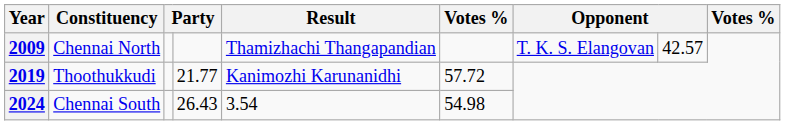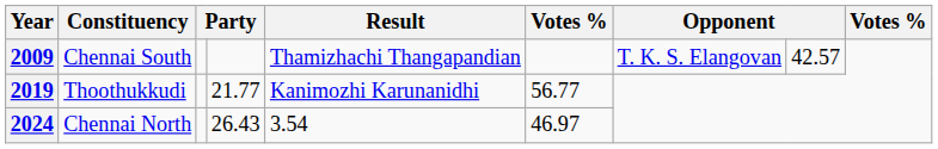 <table class="sortable wikitable">
 <tr>
 <th>Year</th>
 <th>Constituency</th>
 <th colspan="2">Party</th>
 <th>Result</th>
 <th>Votes %</th>
 <th colspan="3">Opponent</th>
 <th>Votes %</th>
 </tr>
 <tr>
 <th><a href='#'>2009</a></th>
-<td><a href='#'>Chennai North</a></td>
+<td><a href='#'>Chennai South</a></td>
 <td></td>
 <td></td>
 <td><a href='#'>Thamizhachi Thangapandian</a></td>
 <td></td>
 <td><a href='#'>T. K. S. Elangovan</a></td>
 <td>42.57</td>
 </tr>
 <tr>
 <th><a href='#'>2019</a></th>
 <td><a href='#'>Thoothukkudi</a></td>
 <td></td>
 <td>21.77</td>
 <td><a href='#'>Kanimozhi Karunanidhi</a></td>
-<td>57.72</td>
+<td>56.77</td>
 </tr>
 <tr>
 <th><a href='#'>2024</a></th>
-<td><a href='#'>Chennai South</a></td>
+<td><a href='#'>Chennai North</a></td>
 <td></td>
 <td>26.43</td>
 <td>3.54</td>
-<td>54.98</td>
+<td>46.97</td>
 </tr>
 </table>
